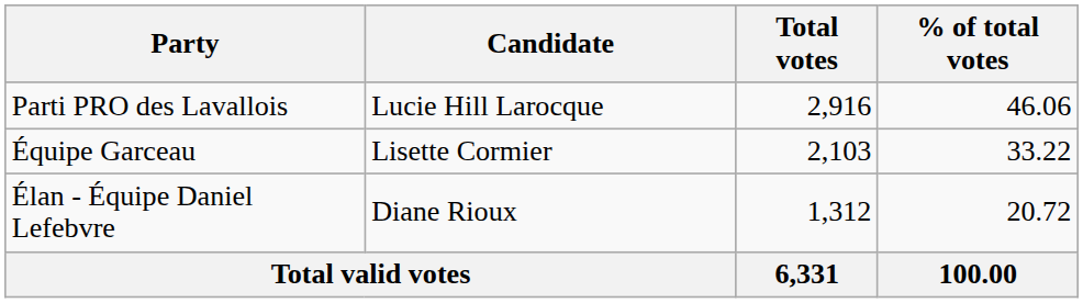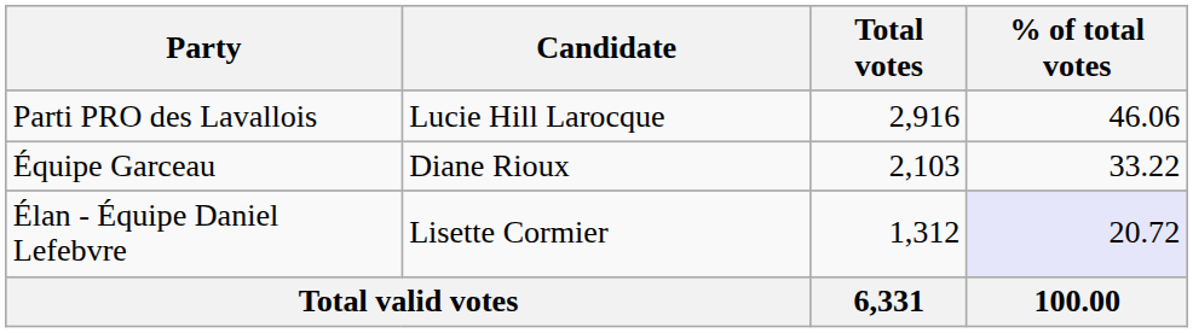 <table style="width:600px;" class="wikitable">
 <tr style="background-color:#E9E9E9">
 <th colspan="2" style="width: 200px">Party</th>
 <th colspan="1" style="width: 200px">Candidate</th>
 <th align="right">Total votes</th>
 <th align="right">% of total votes</th>
 </tr>
 <tr>
 <td colspan="2" align="left">Parti PRO des Lavallois</td>
 <td align="left">Lucie Hill Larocque</td>
 <td align="right">2,916</td>
 <td align="right">46.06</td>
 </tr>
 <tr>
 <td colspan="2" align="left">Équipe Garceau</td>
-<td align="left">Lisette Cormier</td>
+<td align="left">Diane Rioux</td>
 <td align="right">2,103</td>
 <td align="right">33.22</td>
 </tr>
 <tr>
 <td colspan="2" align="left">Élan - Équipe Daniel Lefebvre</td>
-<td align="left">Diane Rioux</td>
+<td align="left">Lisette Cormier</td>
 <td align="right">1,312</td>
-<td align="right">20.72</td>
+<td align="right" style="background: lavender;">20.72</td>
 </tr>
 <tr bgcolor="#EEEEEE">
 <th colspan="3"  align="left">Total valid votes</th>
 <th align="right">6,331</th>
 <th align="right">100.00</th>
 </tr>
 </table>
